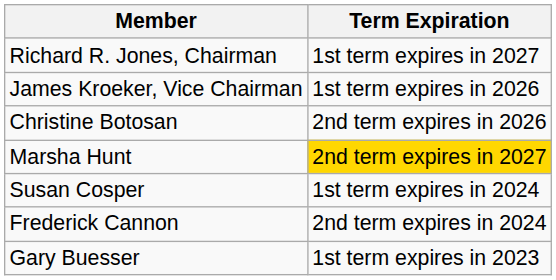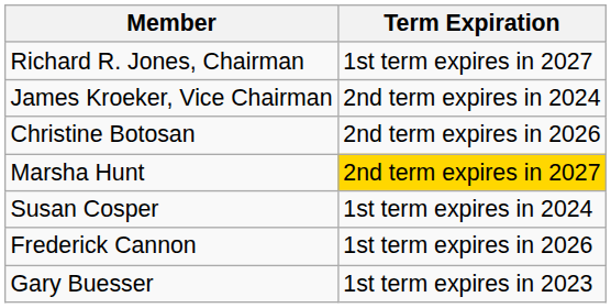 <table class="wikitable">
 <tr>
 <th>Member</th>
 <th>Term Expiration</th>
 </tr>
 <tr>
 <td>Richard R. Jones, Chairman</td>
 <td>1st term expires in 2027</td>
 </tr>
 <tr>
 <td>James Kroeker, Vice Chairman</td>
-<td>1st term expires in 2026</td>
+<td>2nd term expires in 2024</td>
 </tr>
 <tr>
 <td>Christine Botosan</td>
 <td>2nd term expires in 2026</td>
 </tr>
 <tr>
 <td>Marsha Hunt</td>
 <td style="background: gold;">2nd term expires in 2027</td>
 </tr>
 <tr>
 <td>Susan Cosper</td>
 <td>1st term expires in 2024</td>
 </tr>
 <tr>
 <td>Frederick Cannon</td>
-<td>2nd term expires in 2024</td>
+<td>1st term expires in 2026</td>
 </tr>
 <tr>
 <td>Gary Buesser</td>
 <td>1st term expires in 2023</td>
 </tr>
 </table>
